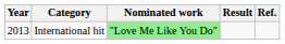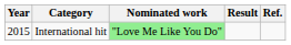 <table class="wikitable">
 <tr>
 <th>Year</th>
 <th>Category</th>
 <th>Nominated work</th>
 <th>Result</th>
 <th>Ref.</th>
 </tr>
 <tr>
-<td>2013</td>
+<td>2015</td>
 <td>International hit</td>
 <td style="background: lightgreen;">"Love Me Like You Do"</td>
 <td></td>
 <td></td>
 </tr>
 </table>
